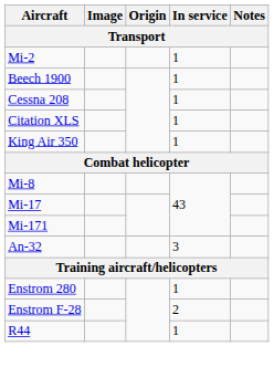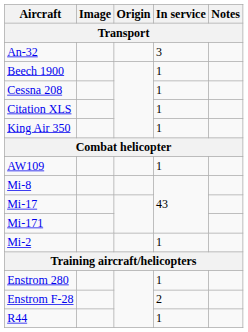 <table class="wikitable">
 <tr>
 <th>Aircraft</th>
 <th>Image</th>
 <th>Origin</th>
 <th>In service</th>
 <th>Notes</th>
 </tr>
 <tr>
 <th colspan="5">Transport</th>
 </tr>
 <tr>
-<td><a href='#'>Mi-2</a></td>
+<td><a href='#'>An-32</a></td>
 <td></td>
 <td></td>
-<td>1</td>
+<td>3</td>
 <td></td>
 </tr>
 <tr>
 <td><a href='#'>Beech 1900</a></td>
 <td></td>
 <td rowspan="4"></td>
 <td>1</td>
 <td></td>
 </tr>
 <tr>
 <td><a href='#'>Cessna 208</a></td>
 <td></td>
 <td>1</td>
 <td></td>
 </tr>
 <tr>
 <td><a href='#'>Citation XLS</a></td>
 <td></td>
 <td>1</td>
 <td></td>
 </tr>
 <tr>
 <td><a href='#'>King Air 350</a></td>
 <td></td>
 <td>1</td>
 <td></td>
 </tr>
 <tr>
 <th colspan="5">Combat helicopter</th>
 </tr>
 <tr>
+<td><a href='#'>AW109</a></td>
+<td></td>
+<td></td>
+<td>1</td>
+<td></td>
+</tr>
+<tr>
 <td><a href='#'>Mi-8</a></td>
 <td></td>
 <td></td>
 <td rowspan="3">43</td>
 <td></td>
 </tr>
 <tr>
 <td><a href='#'>Mi-17</a></td>
 <td></td>
 <td rowspan="2"></td>
 <td></td>
 </tr>
 <tr>
 <td><a href='#'>Mi-171</a></td>
 <td></td>
 <td></td>
 </tr>
 <tr>
-<td><a href='#'>An-32</a></td>
+<td><a href='#'>Mi-2</a></td>
 <td></td>
 <td></td>
-<td>3</td>
+<td>1</td>
 <td></td>
 </tr>
 <tr>
 <th colspan="5">Training aircraft/helicopters</th>
 </tr>
 <tr>
 <td><a href='#'>Enstrom 280</a></td>
 <td></td>
 <td rowspan="3"></td>
 <td>1</td>
 <td></td>
 </tr>
 <tr>
 <td><a href='#'>Enstrom F-28</a></td>
 <td></td>
 <td>2</td>
 <td></td>
 </tr>
 <tr>
 <td><a href='#'>R44</a></td>
 <td></td>
 <td>1</td>
 <td></td>
 </tr>
 </table>
